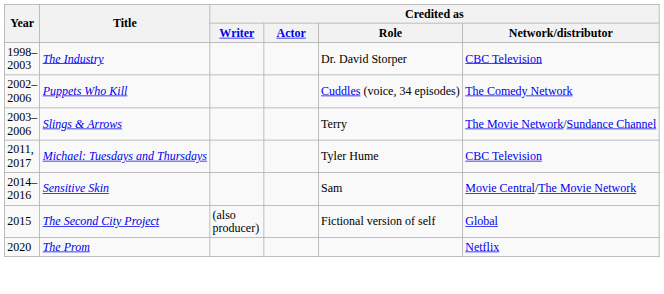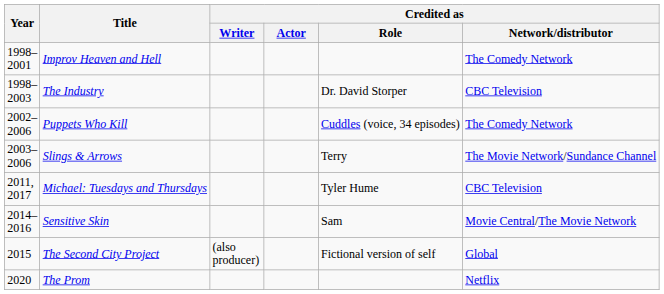 <table class="wikitable">
 <tr>
 <th rowspan="2" style="width:33px;">Year</th>
 <th rowspan="2">Title</th>
 <th colspan="4">Credited as</th>
 </tr>
 <tr>
 <th width=65><a href='#'>Writer</a></th>
 <th width=65><a href='#'>Actor</a></th>
 <th>Role</th>
 <th>Network/distributor</th>
+</tr>
+<tr>
+<td>1998–2001</td>
+<td><em><a href='#'>Improv Heaven and Hell</a></em></td>
+<td></td>
+<td></td>
+<td></td>
+<td><a href='#'>The Comedy Network</a></td>
 </tr>
 <tr>
 <td>1998–2003</td>
 <td><em><a href='#'>The Industry</a></em></td>
 <td></td>
 <td></td>
 <td>Dr. David Storper</td>
 <td><a href='#'>CBC Television</a></td>
 </tr>
 <tr>
 <td>2002–2006</td>
 <td><em><a href='#'>Puppets Who Kill</a></em></td>
 <td></td>
 <td></td>
 <td><a href='#'>Cuddles</a> (voice, 34 episodes)</td>
 <td><a href='#'>The Comedy Network</a></td>
 </tr>
 <tr>
 <td>2003–2006</td>
 <td><em><a href='#'>Slings & Arrows</a></em></td>
 <td></td>
 <td></td>
 <td>Terry</td>
 <td><a href='#'>The Movie Network</a>/<a href='#'>Sundance Channel</a></td>
 </tr>
 <tr>
 <td>2011, 2017</td>
 <td><em><a href='#'>Michael: Tuesdays and Thursdays</a></em></td>
 <td></td>
 <td></td>
 <td>Tyler Hume</td>
 <td><a href='#'>CBC Television</a></td>
 </tr>
 <tr>
 <td>2014–2016</td>
 <td><em><a href='#'>Sensitive Skin</a></em></td>
 <td></td>
 <td></td>
 <td>Sam</td>
 <td><a href='#'>Movie Central</a>/<a href='#'>The Movie Network</a></td>
 </tr>
 <tr>
 <td>2015</td>
 <td><em><a href='#'>The Second City Project</a></em></td>
 <td> (also producer)</td>
 <td></td>
 <td>Fictional version of self</td>
 <td><a href='#'>Global</a></td>
 </tr>
 <tr>
 <td>2020</td>
 <td><em><a href='#'>The Prom</a></em></td>
 <td></td>
 <td></td>
 <td></td>
 <td><a href='#'>Netflix</a></td>
 </tr>
 </table>
